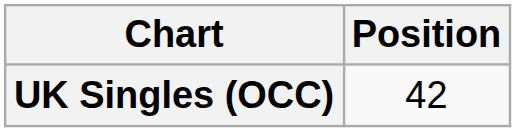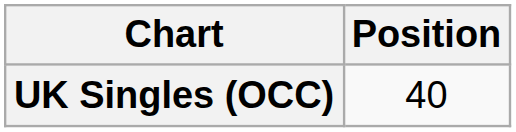 <table class="wikitable plainrowheaders" style="text-align:center">
 <tr>
 <th scope="col">Chart</th>
 <th scope="col">Position</th>
 </tr>
 <tr>
 <th scope="row">UK Singles (OCC)</th>
-<td>42</td>
+<td>40</td>
 </tr>
 </table>
